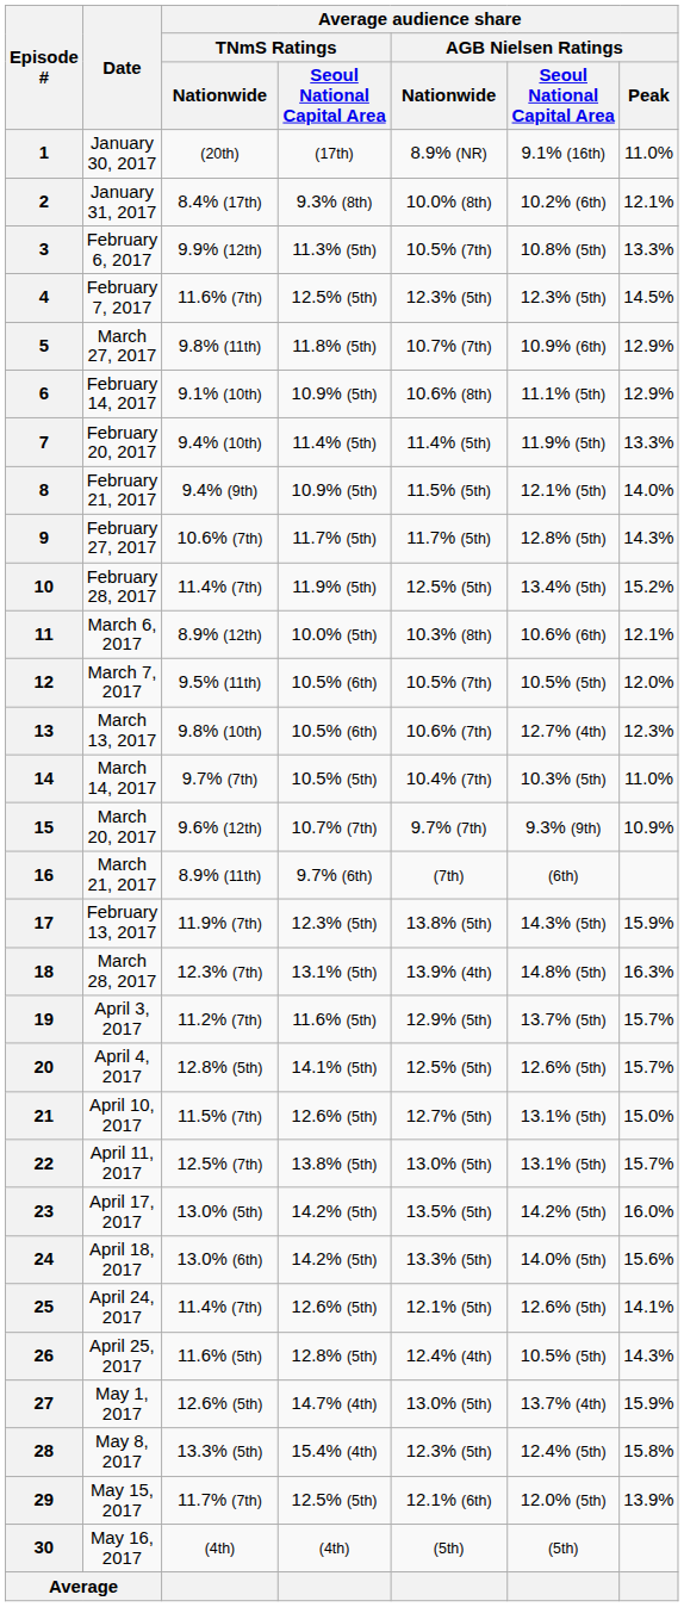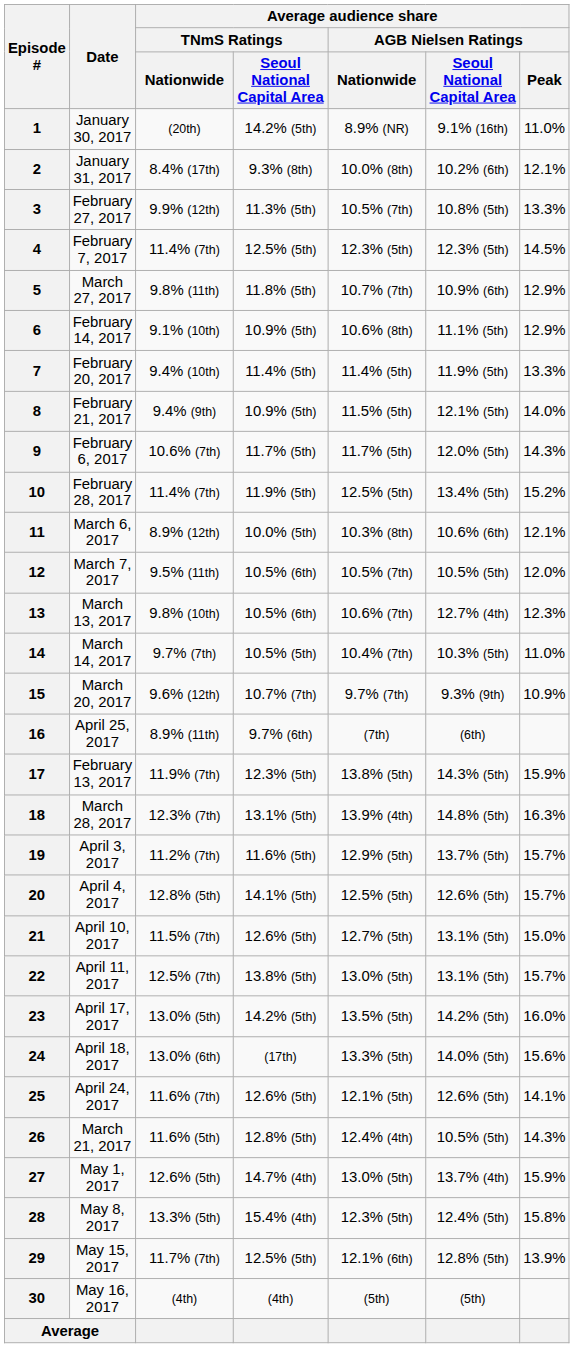 <table class=wikitable style="text-align:center">
 <tr>
 <th rowspan="3">Episode #</th>
 <th rowspan="3">Date</th>
 <th colspan="5">Average audience share</th>
 </tr>
 <tr>
 <th colspan="2">TNmS Ratings</th>
 <th colspan="3">AGB Nielsen Ratings</th>
 </tr>
 <tr>
 <th width=100>Nationwide</th>
 <th width=100><a href='#'>Seoul National Capital Area</a></th>
 <th width=100>Nationwide</th>
 <th width=100><a href='#'>Seoul National Capital Area</a></th>
 <th Average>Peak</th>
 </tr>
 <tr>
 <th>1</th>
 <td>January 30, 2017</td>
 <td> <small>(20th)</small></td>
-<td> <small>(17th)</small></td>
+<td>14.2% <small>(5th)</small></td>
 <td>8.9% <small>(NR)</small></td>
 <td>9.1% <small>(16th)</small></td>
 <td>11.0%</td>
 </tr>
 <tr>
 <th>2</th>
 <td>January 31, 2017</td>
 <td>8.4% <small>(17th)</small></td>
 <td>9.3% <small>(8th)</small></td>
 <td>10.0% <small>(8th)</small></td>
 <td>10.2% <small>(6th)</small></td>
 <td>12.1%</td>
 </tr>
 <tr>
 <th>3</th>
-<td>February 6, 2017</td>
+<td>February 27, 2017</td>
 <td>9.9% <small>(12th)</small></td>
 <td>11.3% <small>(5th)</small></td>
 <td>10.5% <small>(7th)</small></td>
 <td>10.8% <small>(5th)</small></td>
 <td>13.3%</td>
 </tr>
 <tr>
 <th>4</th>
 <td>February 7, 2017</td>
-<td>11.6% <small>(7th)</small></td>
+<td>11.4% <small>(7th)</small></td>
 <td>12.5% <small>(5th)</small></td>
 <td>12.3% <small>(5th)</small></td>
 <td>12.3% <small>(5th)</small></td>
 <td>14.5%</td>
 </tr>
 <tr>
 <th>5</th>
 <td>March 27, 2017</td>
 <td>9.8% <small>(11th)</small></td>
 <td>11.8% <small>(5th)</small></td>
 <td>10.7% <small>(7th)</small></td>
 <td>10.9% <small>(6th)</small></td>
 <td>12.9%</td>
 </tr>
 <tr>
 <th>6</th>
 <td>February 14, 2017</td>
 <td>9.1% <small>(10th)</small></td>
 <td>10.9% <small>(5th)</small></td>
 <td>10.6% <small>(8th)</small></td>
 <td>11.1% <small>(5th)</small></td>
 <td>12.9%</td>
 </tr>
 <tr>
 <th>7</th>
 <td>February 20, 2017</td>
 <td>9.4% <small>(10th)</small></td>
 <td>11.4% <small>(5th)</small></td>
 <td>11.4% <small>(5th)</small></td>
 <td>11.9% <small>(5th)</small></td>
 <td>13.3%</td>
 </tr>
 <tr>
 <th>8</th>
 <td>February 21, 2017</td>
 <td>9.4% <small>(9th)</small></td>
 <td>10.9% <small>(5th)</small></td>
 <td>11.5% <small>(5th)</small></td>
 <td>12.1% <small>(5th)</small></td>
 <td>14.0%</td>
 </tr>
 <tr>
 <th>9</th>
-<td>February 27, 2017</td>
+<td>February 6, 2017</td>
 <td>10.6% <small>(7th)</small></td>
 <td>11.7% <small>(5th)</small></td>
 <td>11.7% <small>(5th)</small></td>
-<td>12.8% <small>(5th)</small></td>
+<td>12.0% <small>(5th)</small></td>
 <td>14.3%</td>
 </tr>
 <tr>
 <th>10</th>
 <td>February 28, 2017</td>
 <td>11.4% <small>(7th)</small></td>
 <td>11.9% <small>(5th)</small></td>
 <td>12.5% <small>(5th)</small></td>
 <td>13.4% <small>(5th)</small></td>
 <td>15.2%</td>
 </tr>
 <tr>
 <th>11</th>
 <td>March 6, 2017</td>
 <td>8.9% <small>(12th)</small></td>
 <td>10.0% <small>(5th)</small></td>
 <td>10.3% <small>(8th)</small></td>
 <td>10.6% <small>(6th)</small></td>
 <td>12.1%</td>
 </tr>
 <tr>
 <th>12</th>
 <td>March 7, 2017</td>
 <td>9.5% <small>(11th)</small></td>
 <td>10.5% <small>(6th)</small></td>
 <td>10.5% <small>(7th)</small></td>
 <td>10.5% <small>(5th)</small></td>
 <td>12.0%</td>
 </tr>
 <tr>
 <th>13</th>
 <td>March 13, 2017</td>
 <td>9.8% <small>(10th)</small></td>
 <td>10.5% <small>(6th)</small></td>
 <td>10.6% <small>(7th)</small></td>
 <td>12.7% <small>(4th)</small></td>
 <td>12.3%</td>
 </tr>
 <tr>
 <th>14</th>
 <td>March 14, 2017</td>
 <td>9.7% <small>(7th)</small></td>
 <td>10.5% <small>(5th)</small></td>
 <td>10.4% <small>(7th)</small></td>
 <td>10.3% <small>(5th)</small></td>
 <td>11.0%</td>
 </tr>
 <tr>
 <th>15</th>
 <td>March 20, 2017</td>
 <td>9.6% <small>(12th)</small></td>
 <td>10.7% <small>(7th)</small></td>
 <td>9.7% <small>(7th)</small></td>
 <td>9.3% <small>(9th)</small></td>
 <td>10.9%</td>
 </tr>
 <tr>
 <th>16</th>
-<td>March 21, 2017</td>
+<td>April 25, 2017</td>
 <td>8.9% <small>(11th)</small></td>
 <td>9.7% <small>(6th)</small></td>
 <td> <small>(7th)</small></td>
 <td> <small>(6th)</small></td>
 <td></td>
 </tr>
 <tr>
 <th>17</th>
 <td>February 13, 2017</td>
 <td>11.9% <small>(7th)</small></td>
 <td>12.3% <small>(5th)</small></td>
 <td>13.8% <small>(5th)</small></td>
 <td>14.3% <small>(5th)</small></td>
 <td>15.9%</td>
 </tr>
 <tr>
 <th>18</th>
 <td>March 28, 2017</td>
 <td>12.3% <small>(7th)</small></td>
 <td>13.1% <small>(5th)</small></td>
 <td>13.9% <small>(4th)</small></td>
 <td>14.8% <small>(5th)</small></td>
 <td>16.3%</td>
 </tr>
 <tr>
 <th>19</th>
 <td>April 3, 2017</td>
 <td>11.2% <small>(7th)</small></td>
 <td>11.6% <small>(5th)</small></td>
 <td>12.9% <small>(5th)</small></td>
 <td>13.7% <small>(5th)</small></td>
 <td>15.7%</td>
 </tr>
 <tr>
 <th>20</th>
 <td>April 4, 2017</td>
 <td>12.8% <small>(5th)</small></td>
 <td>14.1% <small>(5th)</small></td>
 <td>12.5% <small>(5th)</small></td>
 <td>12.6% <small>(5th)</small></td>
 <td>15.7%</td>
 </tr>
 <tr>
 <th>21</th>
 <td>April 10, 2017</td>
 <td>11.5% <small>(7th)</small></td>
 <td>12.6% <small>(5th)</small></td>
 <td>12.7% <small>(5th)</small></td>
 <td>13.1% <small>(5th)</small></td>
 <td>15.0%</td>
 </tr>
 <tr>
 <th>22</th>
 <td>April 11, 2017</td>
 <td>12.5% <small>(7th)</small></td>
 <td>13.8% <small>(5th)</small></td>
 <td>13.0% <small>(5th)</small></td>
 <td>13.1% <small>(5th)</small></td>
 <td>15.7%</td>
 </tr>
 <tr>
 <th>23</th>
 <td>April 17, 2017</td>
 <td>13.0% <small>(5th)</small></td>
 <td>14.2% <small>(5th)</small></td>
 <td>13.5% <small>(5th)</small></td>
 <td>14.2% <small>(5th)</small></td>
 <td>16.0%</td>
 </tr>
 <tr>
 <th>24</th>
 <td>April 18, 2017</td>
 <td>13.0% <small>(6th)</small></td>
-<td>14.2% <small>(5th)</small></td>
+<td> <small>(17th)</small></td>
 <td>13.3% <small>(5th)</small></td>
 <td>14.0% <small>(5th)</small></td>
 <td>15.6%</td>
 </tr>
 <tr>
 <th>25</th>
 <td>April 24, 2017</td>
-<td>11.4% <small>(7th)</small></td>
+<td>11.6% <small>(7th)</small></td>
 <td>12.6% <small>(5th)</small></td>
 <td>12.1% <small>(5th)</small></td>
 <td>12.6% <small>(5th)</small></td>
 <td>14.1%</td>
 </tr>
 <tr>
 <th>26</th>
-<td>April 25, 2017</td>
+<td>March 21, 2017</td>
 <td>11.6% <small>(5th)</small></td>
 <td>12.8% <small>(5th)</small></td>
 <td>12.4% <small>(4th)</small></td>
 <td>10.5% <small>(5th)</small></td>
 <td>14.3%</td>
 </tr>
 <tr>
 <th>27</th>
 <td>May 1, 2017</td>
 <td>12.6% <small>(5th)</small></td>
 <td>14.7% <small>(4th)</small></td>
 <td>13.0% <small>(5th)</small></td>
 <td>13.7% <small>(4th)</small></td>
 <td>15.9%</td>
 </tr>
 <tr>
 <th>28</th>
 <td>May 8, 2017</td>
 <td>13.3% <small>(5th)</small></td>
 <td>15.4% <small>(4th)</small></td>
 <td>12.3% <small>(5th)</small></td>
 <td>12.4% <small>(5th)</small></td>
 <td>15.8%</td>
 </tr>
 <tr>
 <th>29</th>
 <td>May 15, 2017</td>
 <td>11.7% <small>(7th)</small></td>
 <td>12.5% <small>(5th)</small></td>
 <td>12.1% <small>(6th)</small></td>
-<td>12.0% <small>(5th)</small></td>
+<td>12.8% <small>(5th)</small></td>
 <td>13.9%</td>
 </tr>
 <tr>
 <th>30</th>
 <td>May 16, 2017</td>
 <td> <small>(4th)</small></td>
 <td> <small>(4th)</small></td>
 <td> <small>(5th)</small></td>
 <td> <small>(5th)</small></td>
 <td></td>
 </tr>
 <tr>
 <th colspan="2">Average</th>
 <th></th>
 <th></th>
 <th></th>
 <th></th>
 <th></th>
 </tr>
 </table>
